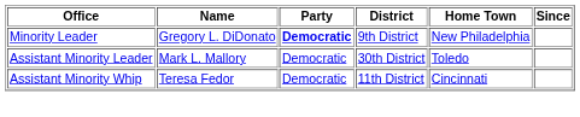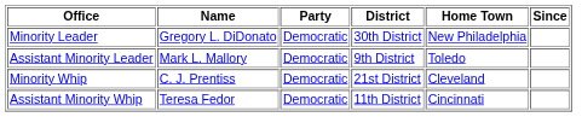 <table table border="1" cellpadding="2">
 <tr>
 <th>Office</th>
 <th>Name</th>
 <th>Party</th>
 <th>District</th>
 <th>Home Town</th>
 <th>Since</th>
 </tr>
 <tr>
 <td><a href='#'>Minority Leader</a></td>
 <td><a href='#'>Gregory L. DiDonato</a></td>
-<td><strong><a href='#'>Democratic</a></strong></td>
-<td><a href='#'>9th District</a></td>
+<td><a href='#'>Democratic</a></td>
+<td><a href='#'>30th District</a></td>
 <td><a href='#'>New Philadelphia</a></td>
 <td> </td>
 </tr>
 <tr>
 <td><a href='#'>Assistant Minority Leader</a></td>
 <td><a href='#'>Mark L. Mallory</a></td>
 <td><a href='#'>Democratic</a></td>
-<td><a href='#'>30th District</a></td>
+<td><a href='#'>9th District</a></td>
 <td><a href='#'>Toledo</a></td>
+<td> </td>
+</tr>
+<tr>
+<td><a href='#'>Minority Whip</a></td>
+<td><a href='#'>C. J. Prentiss</a></td>
+<td><a href='#'>Democratic</a></td>
+<td><a href='#'>21st District</a></td>
+<td><a href='#'>Cleveland</a></td>
 <td> </td>
 </tr>
 <tr>
 <td><a href='#'>Assistant Minority Whip</a></td>
 <td><a href='#'>Teresa Fedor</a></td>
 <td><a href='#'>Democratic</a></td>
 <td><a href='#'>11th District</a></td>
 <td><a href='#'>Cincinnati</a></td>
 <td> </td>
 </tr>
 </table>
